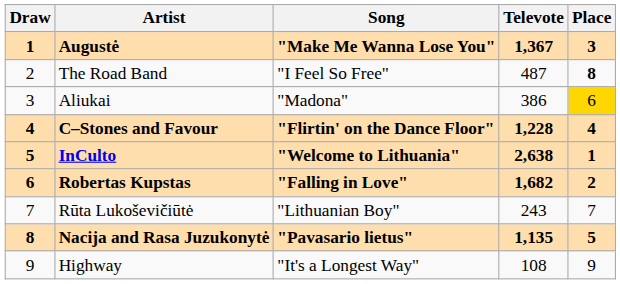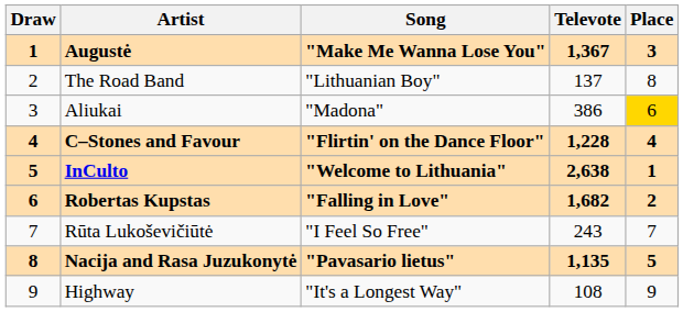 <table class="sortable wikitable" style="margin: 1em auto 1em auto; text-align:center;">
 <tr>
 <th>Draw</th>
 <th>Artist</th>
 <th>Song</th>
 <th>Televote</th>
 <th>Place</th>
 </tr>
 <tr style="font-weight:bold; background:#FFDEAD;">
 <td>1</td>
 <td align="left">Augustė</td>
 <td align="left">"Make Me Wanna Lose You"</td>
 <td>1,367</td>
 <td>3</td>
 </tr>
 <tr>
 <td>2</td>
 <td align="left">The Road Band</td>
-<td align="left">"I Feel So Free"</td>
-<td>487</td>
-<td><strong>8</strong></td>
+<td align="left">"Lithuanian Boy"</td>
+<td>137</td>
+<td>8</td>
 </tr>
 <tr>
 <td>3</td>
 <td align="left">Aliukai</td>
 <td align="left">"Madona"</td>
 <td>386</td>
 <td style="background: gold;">6</td>
 </tr>
 <tr style="font-weight:bold; background:#FFDEAD;">
 <td>4</td>
 <td align="left">C–Stones and Favour</td>
 <td align="left">"Flirtin' on the Dance Floor"</td>
 <td>1,228</td>
 <td>4</td>
 </tr>
 <tr style="font-weight:bold; background:#FFDEAD;">
 <td>5</td>
 <td align="left"><a href='#'>InCulto</a></td>
 <td align="left">"Welcome to Lithuania"</td>
 <td>2,638</td>
 <td>1</td>
 </tr>
 <tr style="font-weight:bold; background:#FFDEAD;">
 <td>6</td>
 <td align="left">Robertas Kupstas</td>
 <td align="left">"Falling in Love"</td>
 <td>1,682</td>
 <td>2</td>
 </tr>
 <tr>
 <td>7</td>
 <td align="left">Rūta Lukoševičiūtė</td>
-<td align="left">"Lithuanian Boy"</td>
+<td align="left">"I Feel So Free"</td>
 <td>243</td>
 <td>7</td>
 </tr>
 <tr style="font-weight:bold; background:#FFDEAD;">
 <td>8</td>
 <td align="left">Nacija and Rasa Juzukonytė</td>
 <td align="left">"Pavasario lietus"</td>
 <td>1,135</td>
 <td>5</td>
 </tr>
 <tr>
 <td>9</td>
 <td align="left">Highway</td>
 <td align="left">"It's a Longest Way"</td>
 <td>108</td>
 <td>9</td>
 </tr>
 </table>
